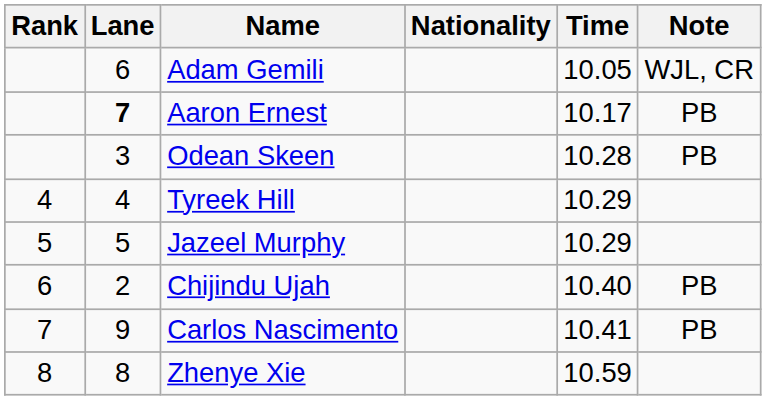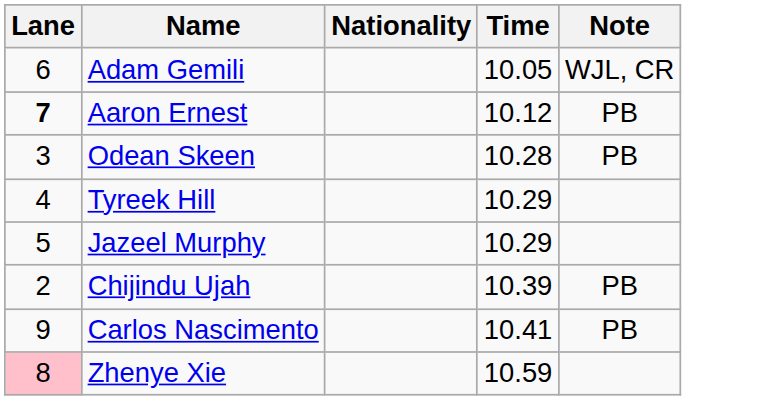 <table class="wikitable sortable" style="text-align:center">
 <tr>
-<th>Rank</th>
 <th>Lane</th>
 <th>Name</th>
 <th>Nationality</th>
 <th>Time</th>
 <th>Note</th>
 </tr>
 <tr>
-<td></td>
 <td>6</td>
 <td align=left><a href='#'>Adam Gemili</a></td>
 <td align=left></td>
 <td>10.05</td>
 <td>WJL, CR</td>
 </tr>
 <tr>
-<td></td>
 <td><strong>7</strong></td>
 <td align=left><a href='#'>Aaron Ernest</a></td>
 <td align=left></td>
-<td>10.17</td>
+<td>10.12</td>
 <td>PB</td>
 </tr>
 <tr>
-<td></td>
 <td>3</td>
 <td align=left><a href='#'>Odean Skeen</a></td>
 <td align=left></td>
 <td>10.28</td>
 <td>PB</td>
 </tr>
 <tr>
 <td>4</td>
-<td>4</td>
 <td align=left><a href='#'>Tyreek Hill</a></td>
 <td align=left></td>
 <td>10.29</td>
 <td></td>
 </tr>
 <tr>
 <td>5</td>
-<td>5</td>
 <td align=left><a href='#'>Jazeel Murphy</a></td>
 <td align=left></td>
 <td>10.29</td>
 <td></td>
 </tr>
 <tr>
-<td>6</td>
 <td>2</td>
 <td align=left><a href='#'>Chijindu Ujah</a></td>
 <td align=left></td>
-<td>10.40</td>
+<td>10.39</td>
 <td>PB</td>
 </tr>
 <tr>
-<td>7</td>
 <td>9</td>
 <td align=left><a href='#'>Carlos Nascimento</a></td>
 <td align=left></td>
 <td>10.41</td>
 <td>PB</td>
 </tr>
 <tr>
-<td>8</td>
-<td>8</td>
+<td style="background: pink;">8</td>
 <td align=left><a href='#'>Zhenye Xie</a></td>
 <td align=left></td>
 <td>10.59</td>
 <td></td>
 </tr>
 </table>
